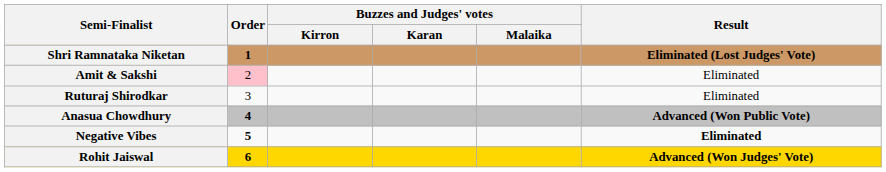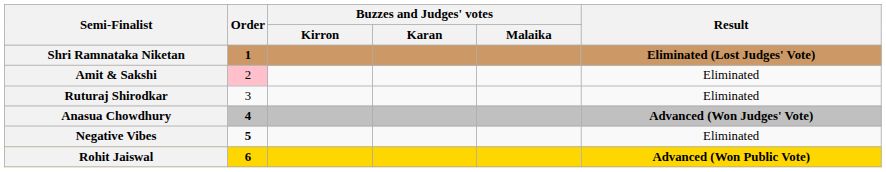 <table class="wikitable plainrowheaders sortable" style="text-align:center;">
 <tr>
 <th rowspan="2" scope="col" class="unsortable" style="width:17em;">Semi-Finalist</th>
 <th rowspan="2" scope="col" style="width:1em;">Order</th>
 <th colspan="3" scope="col" class="unsortable" style="width:24em;">Buzzes and Judges' votes</th>
 <th rowspan="2" scope="col" style="width:23em;">Result</th>
 </tr>
 <tr>
 <th scope="col" class="unsortable" style="width:6em;">Kirron</th>
 <th scope="col" class="unsortable" style="width:6em;">Karan</th>
 <th scope="col" class="unsortable" style="width:6em;">Malaika</th>
 </tr>
 <tr style="background:#c96;">
 <th scope="row"><strong>Shri Ramnataka Niketan</strong></th>
 <td><strong>1</strong></td>
 <td><strong></strong></td>
 <td></td>
 <td></td>
 <td><strong>Eliminated (Lost Judges' Vote)</strong></td>
 </tr>
 <tr>
 <th scope="row">Amit & Sakshi</th>
 <td style="background: pink;">2</td>
 <td style="text-align:center;"></td>
 <td style="text-align:center;"></td>
 <td style="text-align:center;"></td>
 <td>Eliminated</td>
 </tr>
 <tr>
 <th scope="row">Ruturaj Shirodkar</th>
 <td>3</td>
 <td style="text-align:center;"></td>
 <td style="text-align:center;"></td>
 <td style="text-align:center;"></td>
 <td>Eliminated</td>
 </tr>
 <tr style="background:silver;">
 <th scope="row"><strong>Anasua Chowdhury</strong></th>
 <td><strong>4</strong></td>
 <td style="text-align:center;"></td>
 <td style="text-align:center;"><strong></strong></td>
 <td style="text-align:center;"><strong></strong></td>
-<td><strong>Advanced (Won Public Vote)</strong></td>
+<td><strong>Advanced (Won Judges' Vote)</strong></td>
 </tr>
 <tr>
 <th scope="row">Negative Vibes </th>
 <td><strong>5</strong></td>
 <td style="text-align:center;"></td>
 <td style="text-align:center;"></td>
 <td style="text-align:center;"></td>
-<td><strong>Eliminated</strong></td>
+<td>Eliminated</td>
 </tr>
 <tr style="background:gold;">
 <th scope="row"><strong>Rohit Jaiswal </strong></th>
 <td><strong>6</strong></td>
 <td style="text-align:center;"></td>
 <td style="text-align:center;"></td>
 <td style="text-align:center;"></td>
-<td><strong>Advanced (Won Judges' Vote)</strong></td>
+<td><strong>Advanced (Won Public Vote)</strong></td>
 </tr>
 </table>
